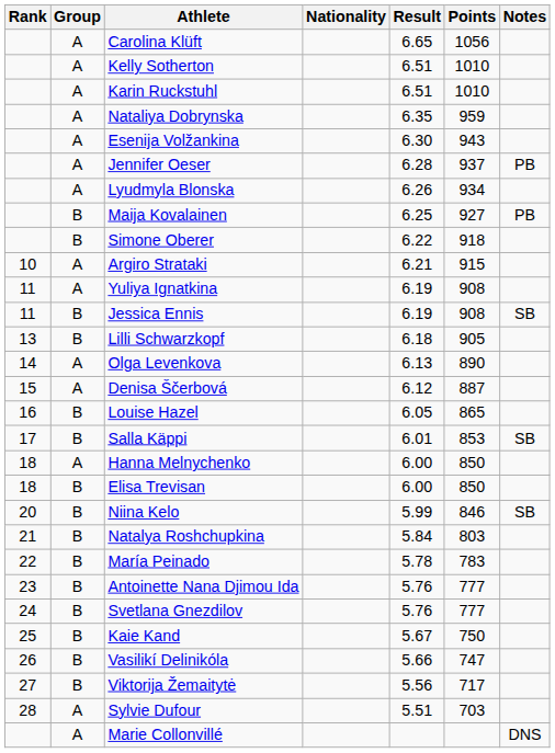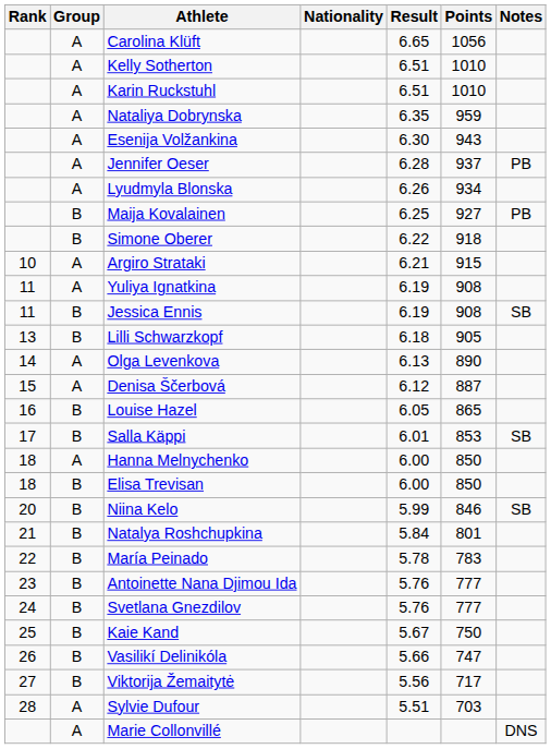 <table class="wikitable sortable" style="text-align:center">
 <tr>
 <th>Rank</th>
 <th>Group</th>
 <th>Athlete</th>
 <th>Nationality</th>
 <th>Result</th>
 <th>Points</th>
 <th>Notes</th>
 </tr>
 <tr>
 <td></td>
 <td>A</td>
 <td align=left><a href='#'>Carolina Klüft</a></td>
 <td align=left></td>
 <td>6.65</td>
 <td>1056</td>
 <td></td>
 </tr>
 <tr>
 <td></td>
 <td>A</td>
 <td align=left><a href='#'>Kelly Sotherton</a></td>
 <td align=left></td>
 <td>6.51</td>
 <td>1010</td>
 <td></td>
 </tr>
 <tr>
 <td></td>
 <td>A</td>
 <td align=left><a href='#'>Karin Ruckstuhl</a></td>
 <td align=left></td>
 <td>6.51</td>
 <td>1010</td>
 <td></td>
 </tr>
 <tr>
 <td></td>
 <td>A</td>
 <td align=left><a href='#'>Nataliya Dobrynska</a></td>
 <td align=left></td>
 <td>6.35</td>
 <td>959</td>
 <td></td>
 </tr>
 <tr>
 <td></td>
 <td>A</td>
 <td align=left><a href='#'>Esenija Volžankina</a></td>
 <td align=left></td>
 <td>6.30</td>
 <td>943</td>
 <td></td>
 </tr>
 <tr>
 <td></td>
 <td>A</td>
 <td align=left><a href='#'>Jennifer Oeser</a></td>
 <td align=left></td>
 <td>6.28</td>
 <td>937</td>
 <td>PB</td>
 </tr>
 <tr>
 <td></td>
 <td>A</td>
 <td align=left><a href='#'>Lyudmyla Blonska</a></td>
 <td align=left></td>
 <td>6.26</td>
 <td>934</td>
 <td></td>
 </tr>
 <tr>
 <td></td>
 <td>B</td>
 <td align=left><a href='#'>Maija Kovalainen</a></td>
 <td align=left></td>
 <td>6.25</td>
 <td>927</td>
 <td>PB</td>
 </tr>
 <tr>
 <td></td>
 <td>B</td>
 <td align=left><a href='#'>Simone Oberer</a></td>
 <td align=left></td>
 <td>6.22</td>
 <td>918</td>
 <td></td>
 </tr>
 <tr>
 <td>10</td>
 <td>A</td>
 <td align=left><a href='#'>Argiro Strataki</a></td>
 <td align=left></td>
 <td>6.21</td>
 <td>915</td>
 <td></td>
 </tr>
 <tr>
 <td>11</td>
 <td>A</td>
 <td align=left><a href='#'>Yuliya Ignatkina</a></td>
 <td align=left></td>
 <td>6.19</td>
 <td>908</td>
 <td></td>
 </tr>
 <tr>
 <td>11</td>
 <td>B</td>
 <td align=left><a href='#'>Jessica Ennis</a></td>
 <td align=left></td>
 <td>6.19</td>
 <td>908</td>
 <td>SB</td>
 </tr>
 <tr>
 <td>13</td>
 <td>B</td>
 <td align=left><a href='#'>Lilli Schwarzkopf</a></td>
 <td align=left></td>
 <td>6.18</td>
 <td>905</td>
 <td></td>
 </tr>
 <tr>
 <td>14</td>
 <td>A</td>
 <td align=left><a href='#'>Olga Levenkova</a></td>
 <td align=left></td>
 <td>6.13</td>
 <td>890</td>
 <td></td>
 </tr>
 <tr>
 <td>15</td>
 <td>A</td>
 <td align=left><a href='#'>Denisa Ščerbová</a></td>
 <td align=left></td>
 <td>6.12</td>
 <td>887</td>
 <td></td>
 </tr>
 <tr>
 <td>16</td>
 <td>B</td>
 <td align=left><a href='#'>Louise Hazel</a></td>
 <td align=left></td>
 <td>6.05</td>
 <td>865</td>
 <td></td>
 </tr>
 <tr>
 <td>17</td>
 <td>B</td>
 <td align=left><a href='#'>Salla Käppi</a></td>
 <td align=left></td>
 <td>6.01</td>
 <td>853</td>
 <td>SB</td>
 </tr>
 <tr>
 <td>18</td>
 <td>A</td>
 <td align=left><a href='#'>Hanna Melnychenko</a></td>
 <td align=left></td>
 <td>6.00</td>
 <td>850</td>
 <td></td>
 </tr>
 <tr>
 <td>18</td>
 <td>B</td>
 <td align=left><a href='#'>Elisa Trevisan</a></td>
 <td align=left></td>
 <td>6.00</td>
 <td>850</td>
 <td></td>
 </tr>
 <tr>
 <td>20</td>
 <td>B</td>
 <td align=left><a href='#'>Niina Kelo</a></td>
 <td align=left></td>
 <td>5.99</td>
 <td>846</td>
 <td>SB</td>
 </tr>
 <tr>
 <td>21</td>
 <td>B</td>
 <td align=left><a href='#'>Natalya Roshchupkina</a></td>
 <td align=left></td>
 <td>5.84</td>
-<td>803</td>
+<td>801</td>
 <td></td>
 </tr>
 <tr>
 <td>22</td>
 <td>B</td>
 <td align=left><a href='#'>María Peinado</a></td>
 <td align=left></td>
 <td>5.78</td>
 <td>783</td>
 <td></td>
 </tr>
 <tr>
 <td>23</td>
 <td>B</td>
 <td align=left><a href='#'>Antoinette Nana Djimou Ida</a></td>
 <td align=left></td>
 <td>5.76</td>
 <td>777</td>
 <td></td>
 </tr>
 <tr>
 <td>24</td>
 <td>B</td>
 <td align=left><a href='#'>Svetlana Gnezdilov</a></td>
 <td align=left></td>
 <td>5.76</td>
 <td>777</td>
 <td></td>
 </tr>
 <tr>
 <td>25</td>
 <td>B</td>
 <td align=left><a href='#'>Kaie Kand</a></td>
 <td align=left></td>
 <td>5.67</td>
 <td>750</td>
 <td></td>
 </tr>
 <tr>
 <td>26</td>
 <td>B</td>
 <td align=left><a href='#'>Vasilikí Delinikóla</a></td>
 <td align=left></td>
 <td>5.66</td>
 <td>747</td>
 <td></td>
 </tr>
 <tr>
 <td>27</td>
 <td>B</td>
 <td align=left><a href='#'>Viktorija Žemaitytė</a></td>
 <td align=left></td>
 <td>5.56</td>
 <td>717</td>
 <td></td>
 </tr>
 <tr>
 <td>28</td>
 <td>A</td>
 <td align=left><a href='#'>Sylvie Dufour</a></td>
 <td align=left></td>
 <td>5.51</td>
 <td>703</td>
 <td></td>
 </tr>
 <tr>
 <td></td>
 <td>A</td>
 <td align=left><a href='#'>Marie Collonvillé</a></td>
 <td align=left></td>
 <td></td>
 <td></td>
 <td>DNS</td>
 </tr>
 </table>
